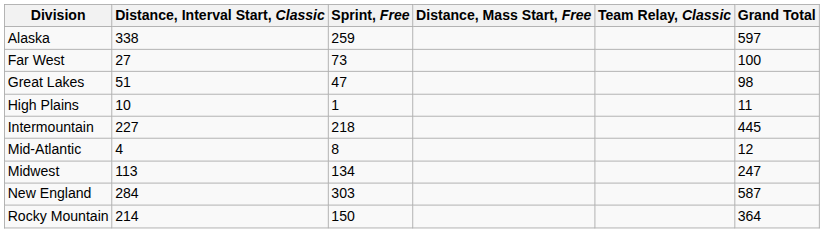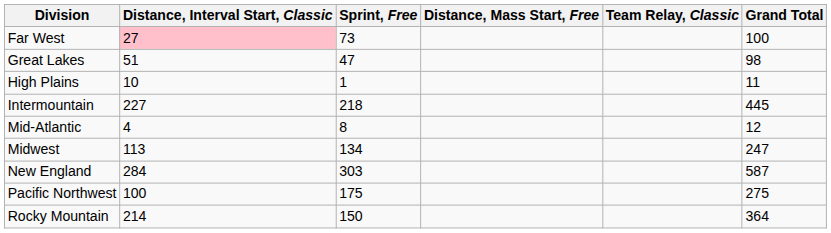 <table class="wikitable">
 <tr>
 <th>Division</th>
 <th>Distance, Interval Start, <em>Classic</em></th>
 <th>Sprint, <em>Free</em></th>
 <th>Distance, Mass Start, <em>Free</em></th>
 <th>Team Relay, <em>Classic</em></th>
 <th>Grand Total</th>
 </tr>
 <tr>
-<td>Alaska</td>
-<td>338</td>
-<td>259</td>
-<td></td>
-<td></td>
-<td>597</td>
-</tr>
-<tr>
 <td>Far West</td>
-<td>27</td>
+<td style="background: pink;">27</td>
 <td>73</td>
 <td></td>
 <td></td>
 <td>100</td>
 </tr>
 <tr>
 <td>Great Lakes</td>
 <td>51</td>
 <td>47</td>
 <td></td>
 <td></td>
 <td>98</td>
 </tr>
 <tr>
 <td>High Plains</td>
 <td>10</td>
 <td>1</td>
 <td></td>
 <td></td>
 <td>11</td>
 </tr>
 <tr>
 <td>Intermountain</td>
 <td>227</td>
 <td>218</td>
 <td></td>
 <td></td>
 <td>445</td>
 </tr>
 <tr>
 <td>Mid-Atlantic</td>
 <td>4</td>
 <td>8</td>
 <td></td>
 <td></td>
 <td>12</td>
 </tr>
 <tr>
 <td>Midwest</td>
 <td>113</td>
 <td>134</td>
 <td></td>
 <td></td>
 <td>247</td>
 </tr>
 <tr>
 <td>New England</td>
 <td>284</td>
 <td>303</td>
 <td></td>
 <td></td>
 <td>587</td>
 </tr>
 <tr>
+<td>Pacific Northwest</td>
+<td>100</td>
+<td>175</td>
+<td></td>
+<td></td>
+<td>275</td>
+</tr>
+<tr>
 <td>Rocky Mountain</td>
 <td>214</td>
 <td>150</td>
 <td></td>
 <td></td>
 <td>364</td>
 </tr>
 </table>
